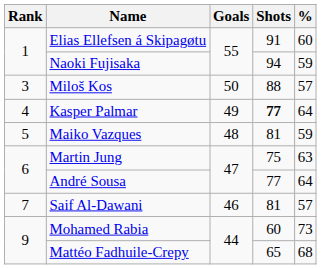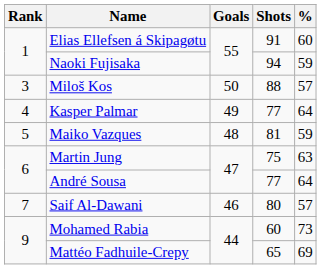 <table class="wikitable" style="text-align: center;">
 <tr>
 <th>Rank</th>
 <th>Name</th>
 <th>Goals</th>
 <th>Shots</th>
 <th>%</th>
 </tr>
 <tr>
 <td rowspan=2>1</td>
 <td style="text-align: left;"> <a href='#'>Elias Ellefsen á Skipagøtu</a></td>
 <td rowspan=2>55</td>
 <td>91</td>
 <td>60</td>
 </tr>
 <tr>
 <td style="text-align: left;"> <a href='#'>Naoki Fujisaka</a></td>
 <td>94</td>
 <td>59</td>
 </tr>
 <tr>
 <td>3</td>
 <td style="text-align: left;"> <a href='#'>Miloš Kos</a></td>
 <td>50</td>
 <td>88</td>
 <td>57</td>
 </tr>
 <tr>
 <td>4</td>
 <td style="text-align: left;"> <a href='#'>Kasper Palmar</a></td>
 <td>49</td>
-<td><strong>77</strong></td>
+<td>77</td>
 <td>64</td>
 </tr>
 <tr>
 <td>5</td>
 <td style="text-align: left;"> <a href='#'>Maiko Vazques</a></td>
 <td>48</td>
 <td>81</td>
 <td>59</td>
 </tr>
 <tr>
 <td rowspan="2">6</td>
 <td style="text-align: left;"> <a href='#'>Martin Jung</a></td>
 <td rowspan="2">47</td>
 <td>75</td>
 <td>63</td>
 </tr>
 <tr>
 <td style="text-align: left;"> <a href='#'>André Sousa</a></td>
 <td>77</td>
 <td>64</td>
 </tr>
 <tr>
 <td>7</td>
 <td style="text-align: left;"> <a href='#'>Saif Al-Dawani</a></td>
 <td>46</td>
-<td>81</td>
+<td>80</td>
 <td>57</td>
 </tr>
 <tr>
 <td rowspan="2">9</td>
 <td style="text-align: left;"> <a href='#'>Mohamed Rabia</a></td>
 <td rowspan="2">44</td>
 <td>60</td>
 <td>73</td>
 </tr>
 <tr>
 <td style="text-align: left;"> <a href='#'>Mattéo Fadhuile-Crepy</a></td>
 <td>65</td>
-<td>68</td>
+<td>69</td>
 </tr>
 </table>
